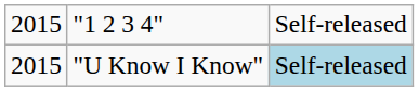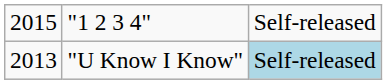 <table class="wikitable">
 <tr>
 <td>2015</td>
 <td>"1 2 3 4"</td>
 <td>Self-released</td>
 </tr>
 <tr>
-<td>2015</td>
+<td>2013</td>
 <td>"U Know I Know"</td>
 <td style="background: lightblue;">Self-released</td>
 </tr>
 </table>
